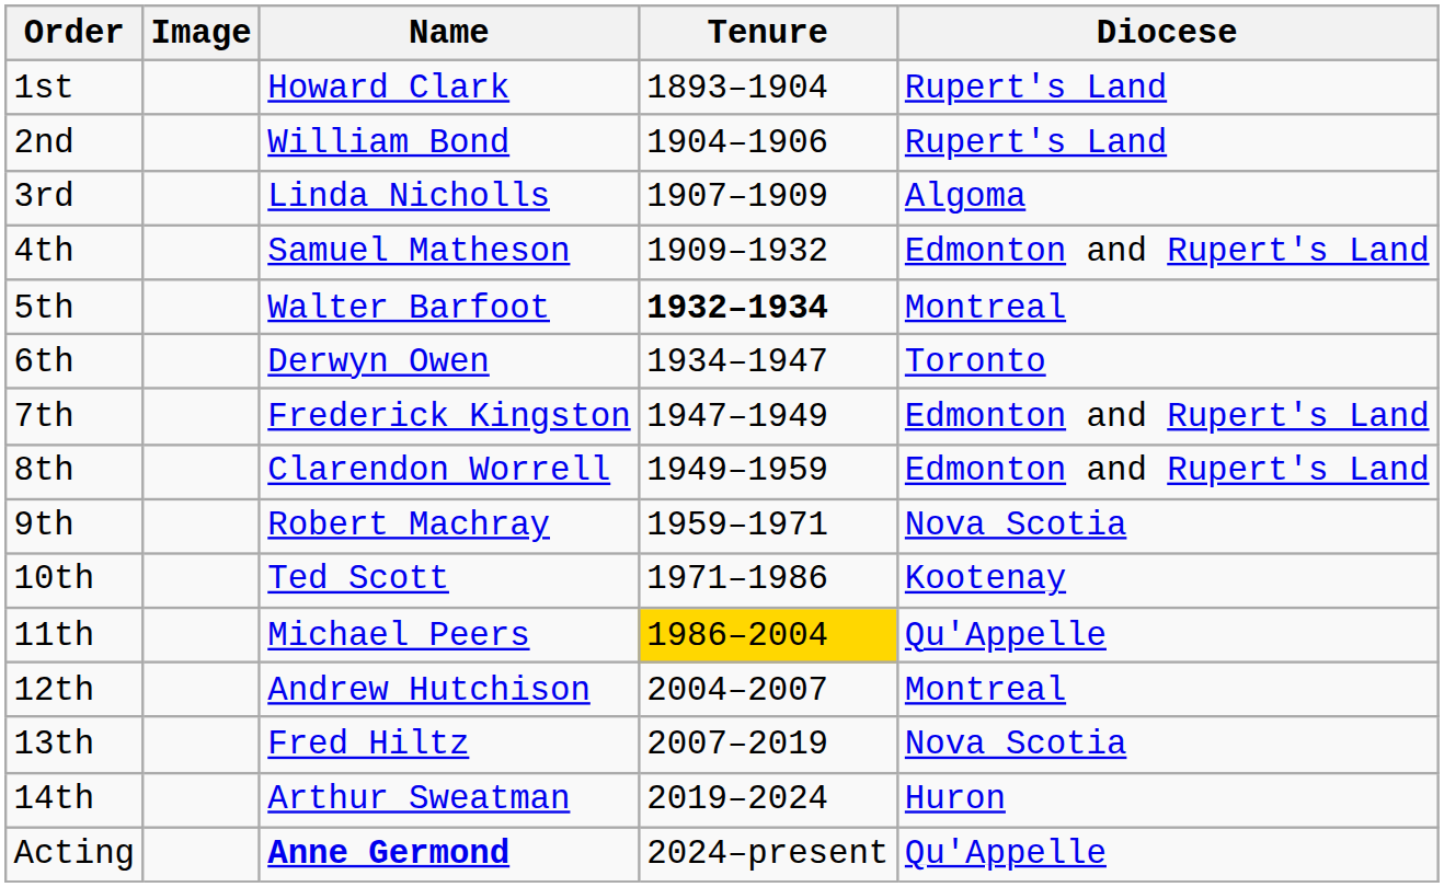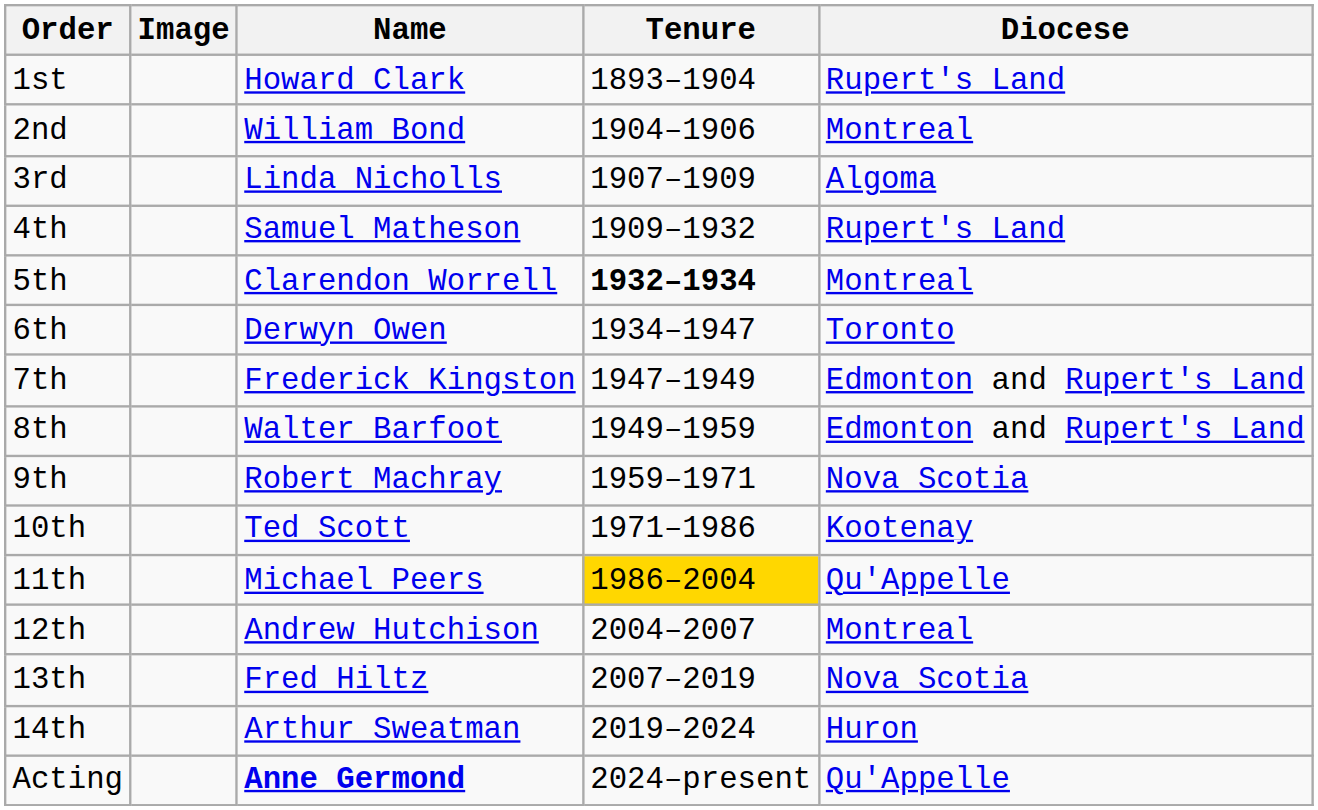 <table class="wikitable">
 <tr>
 <th>Order</th>
 <th>Image</th>
 <th>Name</th>
 <th>Tenure</th>
 <th>Diocese</th>
 </tr>
 <tr>
 <td>1st</td>
 <td></td>
 <td><a href='#'>Howard Clark</a></td>
 <td>1893–1904</td>
 <td><a href='#'>Rupert's Land</a></td>
 </tr>
 <tr>
 <td>2nd</td>
 <td></td>
 <td><a href='#'>William Bond</a></td>
 <td>1904–1906</td>
-<td><a href='#'>Rupert's Land</a></td>
+<td><a href='#'>Montreal</a></td>
 </tr>
 <tr>
 <td>3rd</td>
 <td></td>
 <td><a href='#'>Linda Nicholls</a></td>
 <td>1907–1909</td>
 <td><a href='#'>Algoma</a></td>
 </tr>
 <tr>
 <td>4th</td>
 <td></td>
 <td><a href='#'>Samuel Matheson</a></td>
 <td>1909–1932</td>
-<td><a href='#'>Edmonton</a> and <a href='#'>Rupert's Land</a></td>
+<td><a href='#'>Rupert's Land</a></td>
 </tr>
 <tr>
 <td>5th</td>
 <td></td>
-<td><a href='#'>Walter Barfoot</a></td>
+<td><a href='#'>Clarendon Worrell</a></td>
 <td><strong>1932–1934</strong></td>
 <td><a href='#'>Montreal</a></td>
 </tr>
 <tr>
 <td>6th</td>
 <td></td>
 <td><a href='#'>Derwyn Owen</a></td>
 <td>1934–1947</td>
 <td><a href='#'>Toronto</a></td>
 </tr>
 <tr>
 <td>7th</td>
 <td></td>
 <td><a href='#'>Frederick Kingston</a></td>
 <td>1947–1949</td>
 <td><a href='#'>Edmonton</a> and <a href='#'>Rupert's Land</a></td>
 </tr>
 <tr>
 <td>8th</td>
 <td></td>
-<td><a href='#'>Clarendon Worrell</a></td>
+<td><a href='#'>Walter Barfoot</a></td>
 <td>1949–1959</td>
 <td><a href='#'>Edmonton</a> and <a href='#'>Rupert's Land</a></td>
 </tr>
 <tr>
 <td>9th</td>
 <td></td>
 <td><a href='#'>Robert Machray</a></td>
 <td>1959–1971</td>
 <td><a href='#'>Nova Scotia</a></td>
 </tr>
 <tr>
 <td>10th</td>
 <td></td>
 <td><a href='#'>Ted Scott</a></td>
 <td>1971–1986</td>
 <td><a href='#'>Kootenay</a></td>
 </tr>
 <tr>
 <td>11th</td>
 <td></td>
 <td><a href='#'>Michael Peers</a></td>
 <td style="background: gold;">1986–2004</td>
 <td><a href='#'>Qu'Appelle</a></td>
 </tr>
 <tr>
 <td>12th</td>
 <td></td>
 <td><a href='#'>Andrew Hutchison</a></td>
 <td>2004–2007</td>
 <td><a href='#'>Montreal</a></td>
 </tr>
 <tr>
 <td>13th</td>
 <td></td>
 <td><a href='#'>Fred Hiltz</a></td>
 <td>2007–2019</td>
 <td><a href='#'>Nova Scotia</a></td>
 </tr>
 <tr>
 <td>14th</td>
 <td></td>
 <td><a href='#'>Arthur Sweatman</a></td>
 <td>2019–2024</td>
 <td><a href='#'>Huron</a></td>
 </tr>
 <tr>
 <td>Acting</td>
 <td></td>
 <td><strong><a href='#'>Anne Germond</a></strong></td>
 <td>2024–present</td>
 <td><a href='#'>Qu'Appelle</a></td>
 </tr>
 </table>
